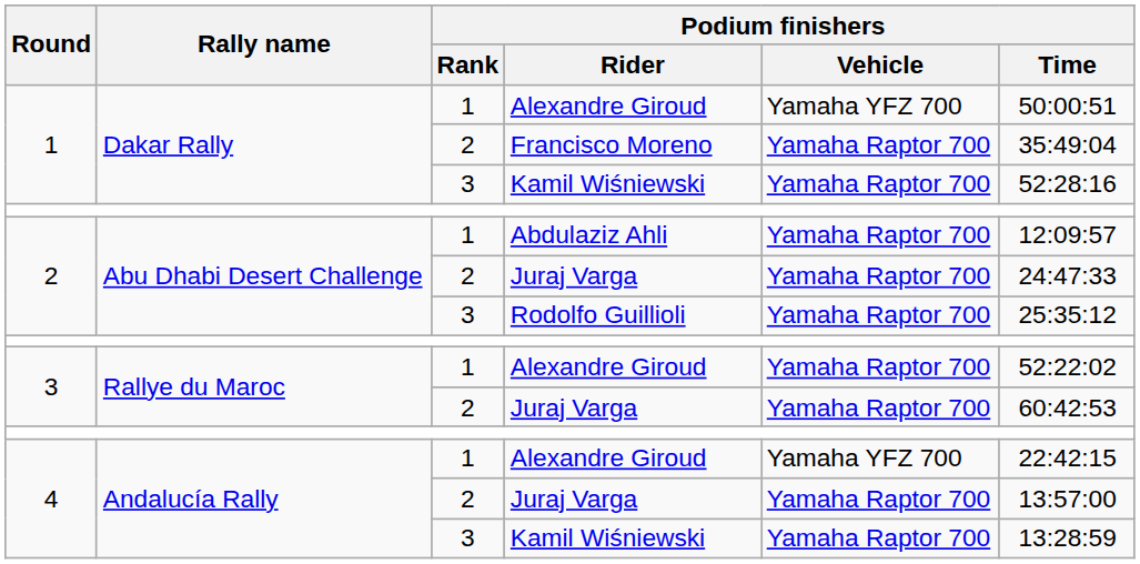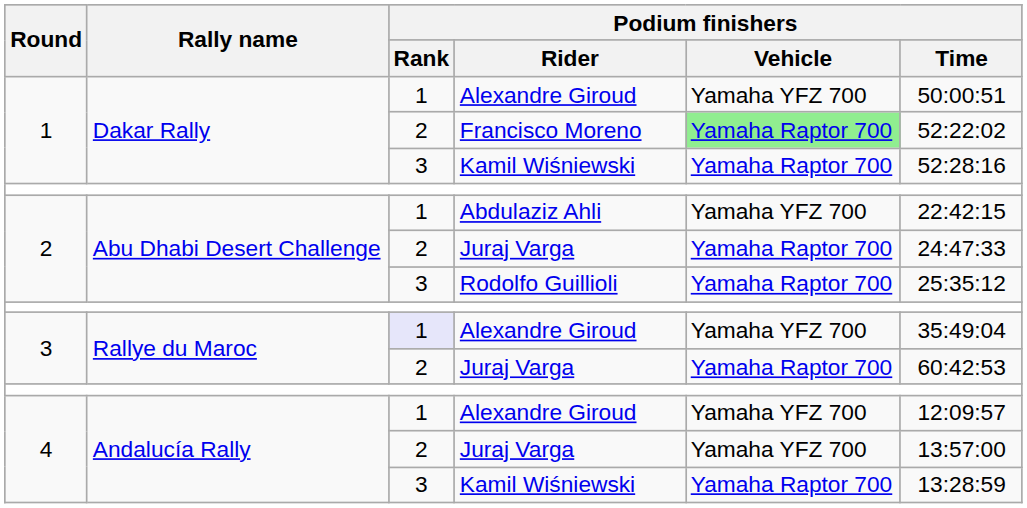 <table class="wikitable" style="font-size:85%;">
 <tr>
 <th rowspan=2>Round</th>
 <th style="width:22em" rowspan=2>Rally name</th>
 <th colspan=4>Podium finishers</th>
 </tr>
 <tr>
 <th>Rank</th>
 <th style="width:15em">Rider</th>
 <th style="width:15em">Vehicle</th>
 <th style="width:6em">Time</th>
 </tr>
 <tr>
 <td rowspan=3 align=center>1</td>
 <td rowspan=3> <a href='#'>Dakar Rally</a></td>
 <td align=center>1</td>
 <td> <a href='#'>Alexandre Giroud</a></td>
 <td>Yamaha YFZ 700</td>
 <td align=center>50:00:51</td>
 </tr>
 <tr>
 <td align=center>2</td>
 <td> <a href='#'>Francisco Moreno</a></td>
-<td><a href='#'>Yamaha Raptor 700</a></td>
-<td align=center>35:49:04</td>
+<td style="background: lightgreen;"><a href='#'>Yamaha Raptor 700</a></td>
+<td align=center>52:22:02</td>
 </tr>
 <tr>
 <td align=center>3</td>
 <td> <a href='#'>Kamil Wiśniewski</a></td>
 <td><a href='#'>Yamaha Raptor 700</a></td>
 <td align=center>52:28:16</td>
 </tr>
 <tr style="background:white;">
 <td colspan=6></td>
 </tr>
 <tr>
 <td rowspan=3 align=center>2</td>
 <td rowspan=3> <a href='#'>Abu Dhabi Desert Challenge</a></td>
 <td align=center>1</td>
 <td> <a href='#'>Abdulaziz Ahli</a></td>
-<td><a href='#'>Yamaha Raptor 700</a></td>
-<td align=center>12:09:57</td>
+<td>Yamaha YFZ 700</td>
+<td align=center>22:42:15</td>
 </tr>
 <tr>
 <td align=center>2</td>
 <td> <a href='#'>Juraj Varga</a></td>
 <td><a href='#'>Yamaha Raptor 700</a></td>
 <td align=center>24:47:33</td>
 </tr>
 <tr>
 <td align=center>3</td>
 <td> <a href='#'>Rodolfo Guillioli</a></td>
 <td><a href='#'>Yamaha Raptor 700</a></td>
 <td align=center>25:35:12</td>
 </tr>
 <tr style="background:white;">
 <td colspan=6></td>
 </tr>
 <tr>
 <td rowspan=2 align=center>3</td>
 <td rowspan=2> <a href='#'>Rallye du Maroc</a></td>
-<td align=center>1</td>
+<td align=center style="background: lavender;">1</td>
 <td> <a href='#'>Alexandre Giroud</a></td>
-<td><a href='#'>Yamaha Raptor 700</a></td>
-<td align=center>52:22:02</td>
+<td>Yamaha YFZ 700</td>
+<td align=center>35:49:04</td>
 </tr>
 <tr>
 <td align=center>2</td>
 <td> <a href='#'>Juraj Varga</a></td>
 <td><a href='#'>Yamaha Raptor 700</a></td>
 <td align=center>60:42:53</td>
 </tr>
 <tr style="background:white;">
 <td colspan=6></td>
 </tr>
 <tr>
 <td rowspan="3" align="center">4</td>
 <td rowspan="3"> <a href='#'>Andalucía Rally</a></td>
 <td align=center>1</td>
 <td> <a href='#'>Alexandre Giroud</a></td>
 <td>Yamaha YFZ 700</td>
-<td align=center>22:42:15</td>
+<td align=center>12:09:57</td>
 </tr>
 <tr>
 <td align=center>2</td>
 <td> <a href='#'>Juraj Varga</a></td>
-<td><a href='#'>Yamaha Raptor 700</a></td>
+<td>Yamaha YFZ 700</td>
 <td align=center>13:57:00</td>
 </tr>
 <tr>
 <td align=center>3</td>
 <td> <a href='#'>Kamil Wiśniewski</a></td>
 <td><a href='#'>Yamaha Raptor 700</a></td>
 <td align=center>13:28:59</td>
 </tr>
 </table>
